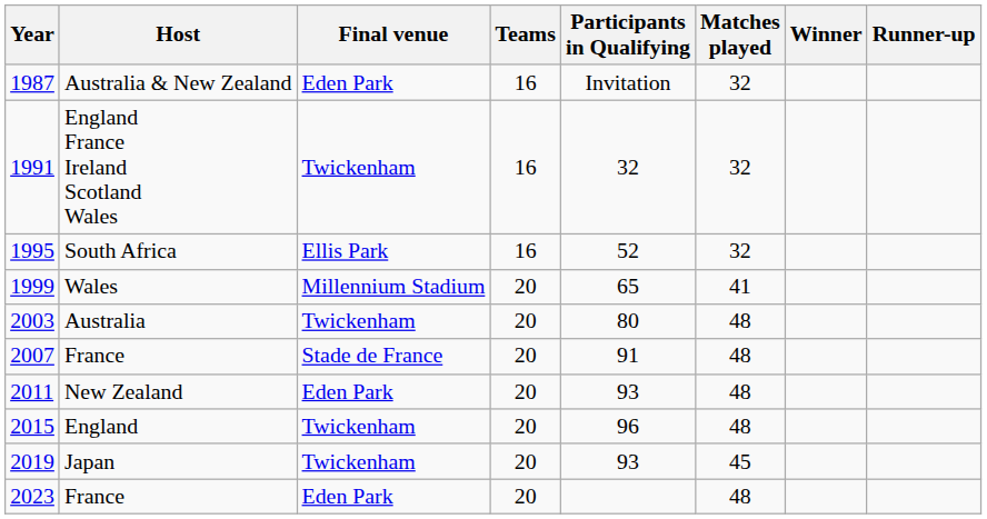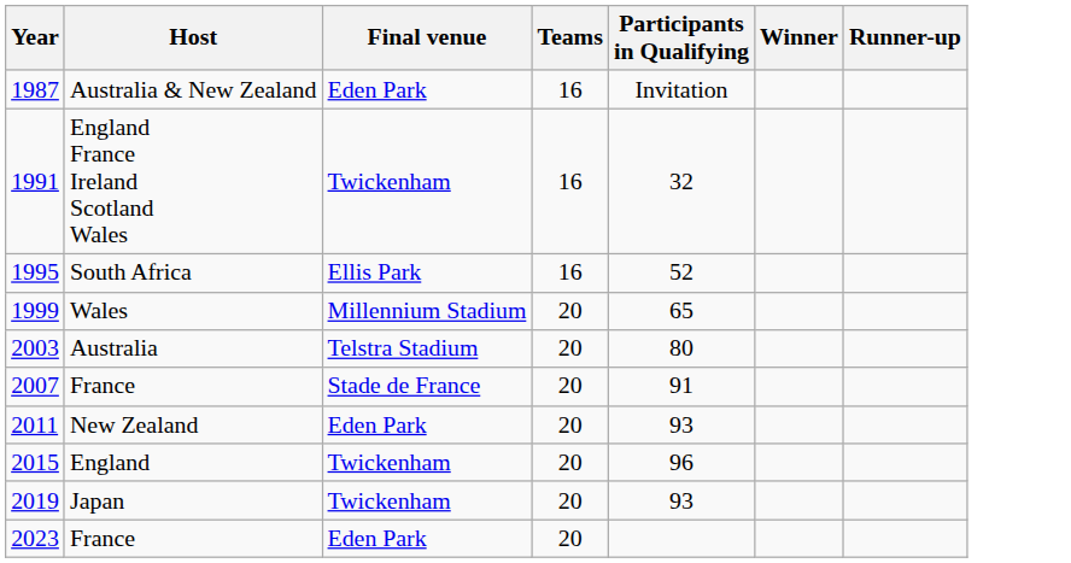 <table class="wikitable">
 <tr>
 <th>Year</th>
 <th>Host</th>
 <th>Final venue</th>
 <th>Teams</th>
 <th>Participants<br>in Qualifying</th>
-<th>Matches<br> played</th>
 <th>Winner</th>
 <th>Runner-up</th>
 </tr>
 <tr>
 <td><a href='#'>1987</a></td>
 <td>Australia & New Zealand</td>
 <td><a href='#'>Eden Park</a></td>
 <td align = "center">16</td>
 <td align = "center">Invitation</td>
-<td align = "center">32</td>
 <td></td>
 <td></td>
 </tr>
 <tr>
 <td><a href='#'>1991</a></td>
 <td>England<br>France<br>Ireland<br>Scotland<br>Wales</td>
 <td><a href='#'>Twickenham</a></td>
 <td align = "center">16</td>
-<td align = "center">32</td>
 <td align = "center">32</td>
 <td></td>
 <td></td>
 </tr>
 <tr>
 <td><a href='#'>1995</a></td>
 <td>South Africa</td>
 <td><a href='#'>Ellis Park</a></td>
 <td align = "center">16</td>
 <td align = "center">52</td>
-<td align = "center">32</td>
 <td></td>
 <td></td>
 </tr>
 <tr>
 <td><a href='#'>1999</a></td>
 <td>Wales</td>
 <td><a href='#'>Millennium Stadium</a></td>
 <td align = "center">20</td>
 <td align = "center">65</td>
-<td align = "center">41</td>
 <td> </td>
 <td></td>
 </tr>
 <tr>
 <td><a href='#'>2003</a></td>
 <td>Australia</td>
-<td><a href='#'>Twickenham</a></td>
+<td><a href='#'>Telstra Stadium</a></td>
 <td align = "center">20</td>
 <td align = "center">80</td>
-<td align = "center">48</td>
 <td></td>
 <td></td>
 </tr>
 <tr>
 <td><a href='#'>2007</a></td>
 <td>France</td>
 <td><a href='#'>Stade de France</a></td>
 <td align = "center">20</td>
 <td align = "center">91</td>
-<td align = "center">48</td>
 <td> </td>
 <td></td>
 </tr>
 <tr>
 <td><a href='#'>2011</a></td>
 <td>New Zealand</td>
 <td><a href='#'>Eden Park</a></td>
 <td align = "center">20</td>
 <td align = "center">93</td>
-<td align = "center">48</td>
 <td> </td>
 <td></td>
 </tr>
 <tr>
 <td><a href='#'>2015</a></td>
 <td>England</td>
 <td><a href='#'>Twickenham</a></td>
 <td align = "center">20</td>
 <td align = "center">96</td>
-<td align = "center">48</td>
 <td> </td>
 <td></td>
 </tr>
 <tr>
 <td><a href='#'>2019</a></td>
 <td>Japan</td>
 <td><a href='#'>Twickenham</a></td>
 <td align = "center">20</td>
 <td align = "center">93</td>
-<td align = "center">45</td>
 <td> </td>
 <td></td>
 </tr>
 <tr>
 <td><a href='#'>2023</a></td>
 <td>France</td>
 <td><a href='#'>Eden Park</a></td>
 <td align = "center">20</td>
 <td align = "center"></td>
-<td align = "center">48</td>
 <td> </td>
 <td></td>
 </tr>
 </table>
